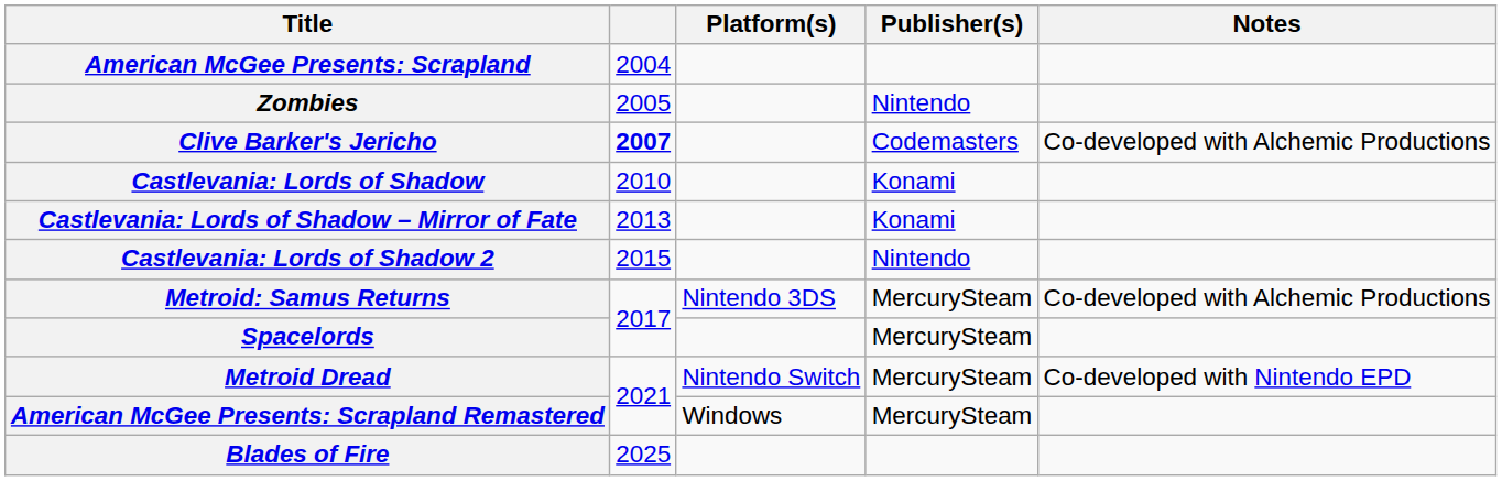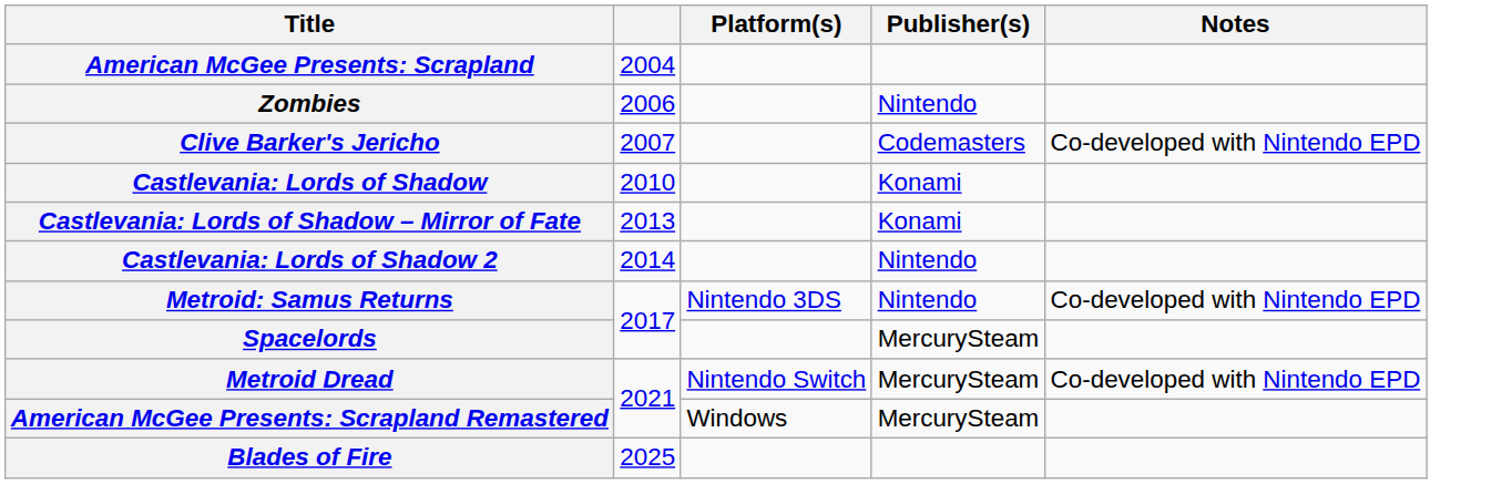 <table class="wikitable sortable plainrowheaders">
 <tr>
 <th scope="col">Title</th>
 <th scope="col"></th>
 <th scope="col">Platform(s)</th>
 <th scope="col">Publisher(s)</th>
 <th scope="col">Notes</th>
 </tr>
 <tr>
 <th scope="row"><em><a href='#'>American McGee Presents: Scrapland</a></em></th>
 <td><a href='#'>2004</a></td>
 <td></td>
 <td></td>
 <td></td>
 </tr>
 <tr>
 <th scope="row"><em>Zombies</em></th>
-<td><a href='#'>2005</a></td>
+<td><a href='#'>2006</a></td>
 <td></td>
 <td><a href='#'>Nintendo</a></td>
 <td></td>
 </tr>
 <tr>
 <th scope="row"><em><a href='#'>Clive Barker's Jericho</a></em></th>
-<td><strong><a href='#'>2007</a></strong></td>
+<td><a href='#'>2007</a></td>
 <td></td>
 <td><a href='#'>Codemasters</a></td>
-<td>Co-developed with Alchemic Productions</td>
+<td>Co-developed with <a href='#'>Nintendo EPD</a></td>
 </tr>
 <tr>
 <th scope="row"><em><a href='#'>Castlevania: Lords of Shadow</a></em></th>
 <td><a href='#'>2010</a></td>
 <td></td>
 <td><a href='#'>Konami</a></td>
 <td></td>
 </tr>
 <tr>
 <th scope="row"><em><a href='#'>Castlevania: Lords of Shadow – Mirror of Fate</a></em></th>
 <td><a href='#'>2013</a></td>
 <td></td>
 <td><a href='#'>Konami</a></td>
 <td></td>
 </tr>
 <tr>
 <th scope="row"><em><a href='#'>Castlevania: Lords of Shadow 2</a></em></th>
-<td><a href='#'>2015</a></td>
+<td><a href='#'>2014</a></td>
 <td></td>
 <td><a href='#'>Nintendo</a></td>
 <td></td>
 </tr>
 <tr>
 <th scope="row"><em><a href='#'>Metroid: Samus Returns</a></em></th>
 <td rowspan="2"><a href='#'>2017</a></td>
 <td><a href='#'>Nintendo 3DS</a></td>
-<td>MercurySteam</td>
-<td>Co-developed with Alchemic Productions</td>
+<td><a href='#'>Nintendo</a></td>
+<td>Co-developed with <a href='#'>Nintendo EPD</a></td>
 </tr>
 <tr>
 <th scope="row"><em><a href='#'>Spacelords</a></em></th>
 <td></td>
 <td>MercurySteam</td>
 <td></td>
 </tr>
 <tr>
 <th scope="row"><em><a href='#'>Metroid Dread</a></em></th>
 <td rowspan="2"><a href='#'>2021</a></td>
 <td><a href='#'>Nintendo Switch</a></td>
 <td>MercurySteam</td>
 <td>Co-developed with <a href='#'>Nintendo EPD</a></td>
 </tr>
 <tr>
 <th scope="row"><em><a href='#'>American McGee Presents: Scrapland Remastered</a></em></th>
 <td>Windows</td>
 <td>MercurySteam</td>
 <td></td>
 </tr>
 <tr>
 <th scope="row"><em><a href='#'>Blades of Fire</a></em></th>
 <td><a href='#'>2025</a></td>
 <td></td>
 <td></td>
 <td></td>
 </tr>
 </table>
